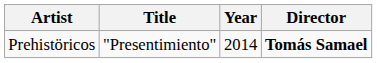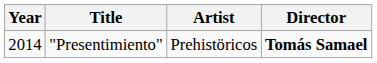 <table class="wikitable">
 <tr>
+<th>Year</th>
+<th>Title</th>
 <th>Artist</th>
-<th>Title</th>
-<th>Year</th>
 <th>Director</th>
 </tr>
 <tr>
+<td>2014</td>
+<td>"Presentimiento"</td>
 <td>Prehistöricos</td>
-<td>"Presentimiento"</td>
-<td>2014</td>
 <td><strong>Tomás Samael</strong></td>
 </tr>
 </table>
